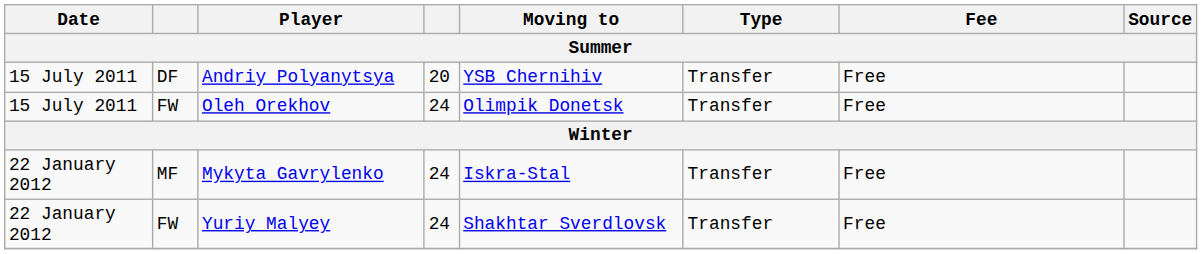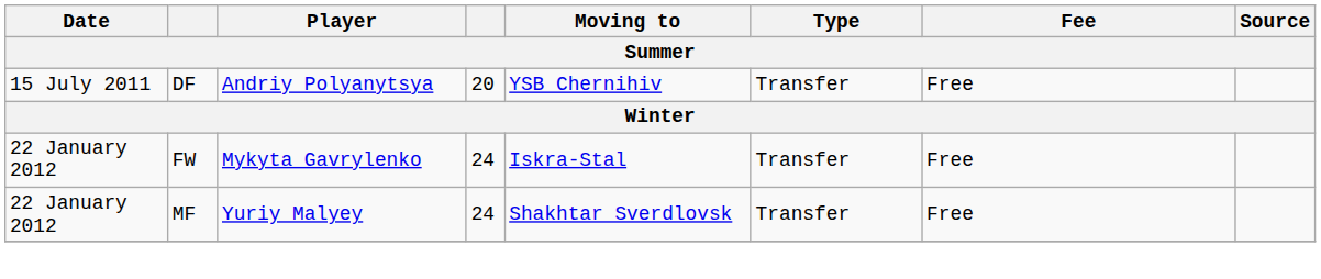 <table class="wikitable sortable">
 <tr>
 <th style="width:115px;">Date</th>
 <th style="width:30px;"></th>
 <th style="width:180px;">Player</th>
 <th style="width:20px;"></th>
 <th style="width:180px;">Moving to</th>
 <th style="width:120px;" class="unsortable">Type</th>
 <th style="width:250px;" class="unsortable">Fee</th>
 <th style="width:20px;">Source</th>
 </tr>
 <tr>
 <th colspan=8>Summer</th>
 </tr>
 <tr>
 <td>15 July 2011</td>
 <td>DF</td>
 <td> <a href='#'>Andriy Polyanytsya</a></td>
 <td>20</td>
 <td> <a href='#'>YSB Chernihiv</a></td>
 <td>Transfer</td>
 <td>Free</td>
 <td></td>
 </tr>
 <tr>
-<td>15 July 2011</td>
-<td>FW</td>
-<td> <a href='#'>Oleh Orekhov</a></td>
-<td>24</td>
-<td> <a href='#'>Olimpik Donetsk</a></td>
-<td>Transfer</td>
-<td>Free</td>
-<td></td>
-</tr>
-<tr>
 <th colspan=8>Winter</th>
 </tr>
 <tr>
 <td>22 January 2012</td>
-<td>MF</td>
+<td>FW</td>
 <td> <a href='#'>Mykyta Gavrylenko</a></td>
 <td>24</td>
 <td> <a href='#'>Iskra-Stal</a></td>
 <td>Transfer</td>
 <td>Free</td>
 <td></td>
 </tr>
 <tr>
 <td>22 January 2012</td>
-<td>FW</td>
+<td>MF</td>
 <td> <a href='#'>Yuriy Malyey</a></td>
 <td>24</td>
 <td> <a href='#'>Shakhtar Sverdlovsk</a></td>
 <td>Transfer</td>
 <td>Free</td>
 <td></td>
 </tr>
 <tr>
 </tr>
 </table>
